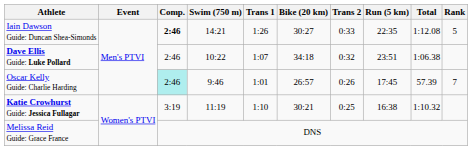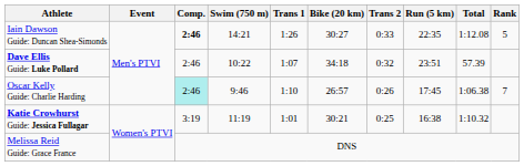 <table class="wikitable" border="1" style="font-size:90%; text-align:center">
 <tr>
 <th>Athlete</th>
 <th>Event</th>
 <th>Comp.</th>
 <th>Swim (750 m)</th>
 <th>Trans 1</th>
 <th>Bike (20 km)</th>
 <th>Trans 2</th>
 <th>Run (5 km)</th>
 <th>Total</th>
 <th>Rank</th>
 </tr>
 <tr>
 <td align=left><a href='#'>Iain Dawson</a><br><small>Guide: Duncan Shea-Simonds</small></td>
 <td align=left rowspan=3><a href='#'>Men's PTVI</a></td>
 <td><strong>2:46</strong></td>
 <td>14:21</td>
 <td>1:26</td>
 <td>30:27</td>
 <td>0:33</td>
 <td>22:35</td>
 <td>1:12.08</td>
 <td>5</td>
 </tr>
 <tr>
 <td align=left><strong><a href='#'>Dave Ellis</a></strong><br><small>Guide: <strong>Luke Pollard</strong></small></td>
 <td>2:46</td>
 <td>10:22</td>
 <td>1:07</td>
 <td>34:18</td>
 <td>0:32</td>
 <td>23:51</td>
-<td>1:06.38</td>
+<td>57.39</td>
 <td></td>
 </tr>
 <tr>
 <td align=left><a href='#'>Oscar Kelly</a><br><small>Guide: Charlie Harding</small></td>
 <td style="background: paleturquoise;">2:46</td>
 <td>9:46</td>
-<td>1:01</td>
+<td>1:10</td>
 <td>26:57</td>
 <td>0:26</td>
 <td>17:45</td>
-<td>57.39</td>
+<td>1:06.38</td>
 <td>7</td>
 </tr>
 <tr>
 <td align=left><strong><a href='#'>Katie Crowhurst</a></strong><br><small>Guide: <strong>Jessica Fullagar</strong></small></td>
 <td align=left rowspan=2><a href='#'>Women's PTVI</a></td>
 <td>3:19</td>
 <td>11:19</td>
-<td>1:10</td>
+<td>1:01</td>
 <td>30:21</td>
 <td>0:25</td>
 <td>16:38</td>
 <td>1:10.32</td>
 <td></td>
 </tr>
 <tr>
 <td align=left><a href='#'>Melissa Reid</a><br><small>Guide: Grace France</small></td>
 <td colspan=8>DNS</td>
 </tr>
 </table>
